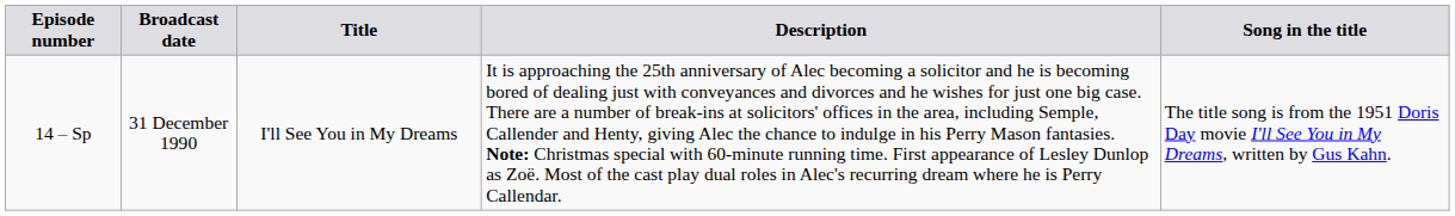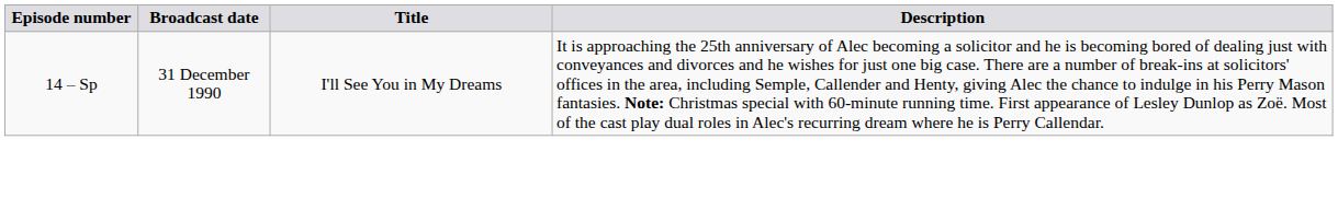 <table class="wikitable" border="1">
 <tr>
 <th style="background-color: #DEDDE2" width=8%>Episode number</th>
 <th style="background-color: #DEDDE2" width=8%>Broadcast date</th>
 <th style="background-color: #DEDDE2" width=17%>Title</th>
 <th style="background-color: #DEDDE2" width=47%>Description</th>
-<th style="background-color: #DEDDE2" width=20%>Song in the title</th>
 </tr>
 <tr>
 <td align=center>14 – Sp</td>
 <td align=center>31 December 1990</td>
 <td align=center>I'll See You in My Dreams</td>
 <td>It is approaching the 25th anniversary of Alec becoming a solicitor and he is becoming bored of dealing just with conveyances and divorces and he wishes for just one big case. There are a number of break-ins at solicitors' offices in the area, including Semple, Callender and Henty, giving Alec the chance to indulge in his Perry Mason fantasies. <strong>Note:</strong> Christmas special with 60-minute running time. First appearance of Lesley Dunlop as Zoë. Most of the cast play dual roles in Alec's recurring dream where he is Perry Callendar.</td>
-<td>The title song is from the 1951 <a href='#'>Doris Day</a> movie <em><a href='#'>I'll See You in My Dreams</a></em>, written by <a href='#'>Gus Kahn</a>.</td>
 </tr>
 </table>
